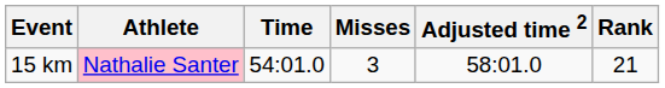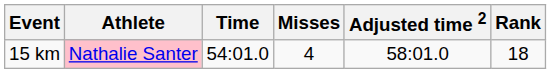 <table class="wikitable" style="font-size:90%">
 <tr>
 <th>Event</th>
 <th>Athlete</th>
 <th>Time</th>
 <th>Misses</th>
 <th>Adjusted time <sup>2</sup></th>
 <th>Rank</th>
 </tr>
 <tr>
 <td>15 km</td>
 <td style="background: pink;"><a href='#'>Nathalie Santer</a></td>
 <td align="center">54:01.0</td>
-<td align="center">3</td>
+<td align="center">4</td>
 <td align="center">58:01.0</td>
-<td align="center">21</td>
+<td align="center">18</td>
 </tr>
 </table>
